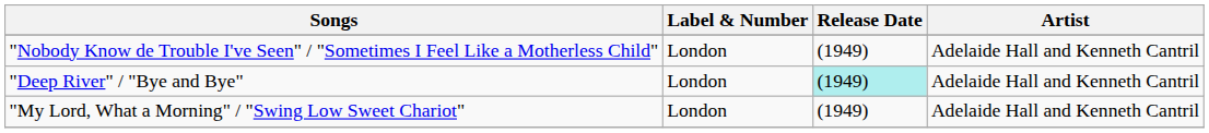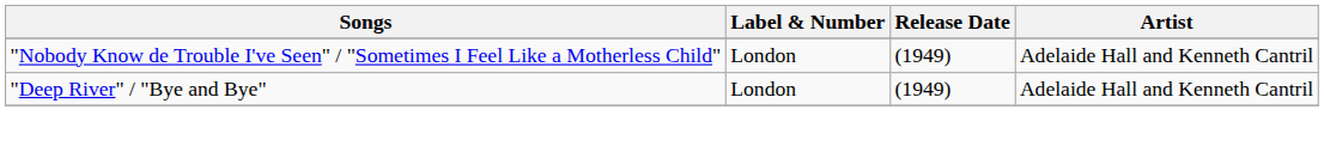 <table class="wikitable sortable" border="1" |}>
 <tr>
 <th>Songs</th>
 <th>Label & Number</th>
 <th>Release Date</th>
 <th>Artist</th>
 </tr>
 <tr>
 </tr>
 <tr>
 <td>"<a href='#'>Nobody Know de Trouble I've Seen</a>" / "<a href='#'>Sometimes I Feel Like a Motherless Child</a>"</td>
 <td>London</td>
 <td>(1949)</td>
 <td>Adelaide Hall and Kenneth Cantril</td>
 </tr>
 <tr>
 <td>"<a href='#'>Deep River</a>" / "Bye and Bye"</td>
 <td>London</td>
-<td style="background: paleturquoise;">(1949)</td>
-<td>Adelaide Hall and Kenneth Cantril</td>
-</tr>
-<tr>
-<td>"My Lord, What a Morning" / "<a href='#'>Swing Low Sweet Chariot</a>"</td>
-<td>London</td>
 <td>(1949)</td>
 <td>Adelaide Hall and Kenneth Cantril</td>
 </tr>
 <tr>
 </tr>
 </table>
